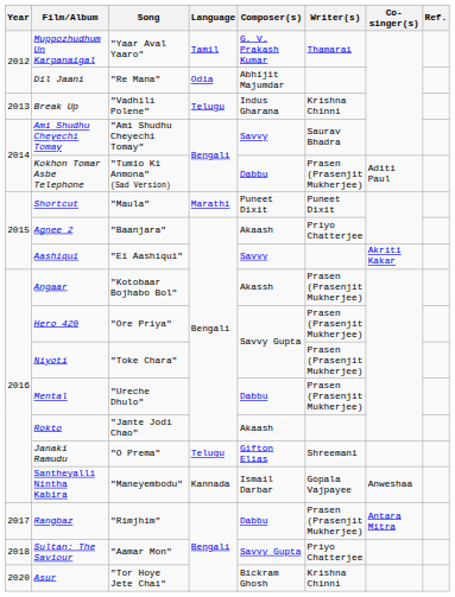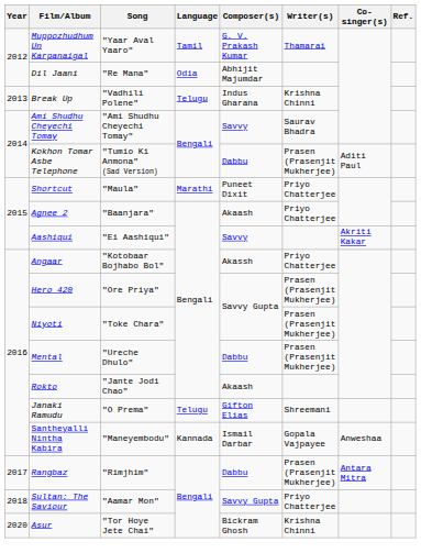 <table class="wikitable plainrowheaders" width="100%">
 <tr>
 <th width="5%">Year</th>
 <th width="20%">Film/Album</th>
 <th width=20%>Song</th>
 <th width=10%>Language</th>
 <th width=16%>Composer(s)</th>
 <th width=14%>Writer(s)</th>
 <th width=14%>Co-singer(s)</th>
 <th width=1%>Ref.</th>
 </tr>
 <tr>
 <td rowspan="2">2012</td>
 <td><em><a href='#'>Muppozhudhum Un Karpanaigal</a></em></td>
 <td>"Yaar Aval Yaaro"</td>
 <td><a href='#'>Tamil</a></td>
 <td><a href='#'>G. V. Prakash Kumar</a></td>
 <td><a href='#'>Thamarai</a></td>
 <td rowspan="4"></td>
 <td></td>
 </tr>
 <tr>
 <td><em>Dil Jaani</em></td>
 <td>"Re Mana"</td>
 <td><a href='#'>Odia</a></td>
 <td>Abhijit Majumdar</td>
 <td></td>
 <td></td>
 </tr>
 <tr>
 <td>2013</td>
 <td><em>Break Up</em></td>
 <td>"Vadhili Polene"</td>
 <td><a href='#'>Telugu</a></td>
 <td>Indus Gharana</td>
 <td>Krishna Chinni</td>
 <td></td>
 </tr>
 <tr>
 <td rowspan="2">2014</td>
 <td><em><a href='#'>Ami Shudhu Cheyechi Tomay</a></em></td>
 <td>"Ami Shudhu Cheyechi Tomay"</td>
 <td rowspan="2"><a href='#'>Bengali</a></td>
 <td><a href='#'>Savvy</a></td>
 <td>Saurav Bhadra</td>
 <td></td>
 </tr>
 <tr>
 <td><em>Kokhon Tomar Asbe Telephone</em></td>
 <td>"Tumio Ki Anmona"<br><small>(Sad Version)</small></td>
 <td><a href='#'>Dabbu</a></td>
 <td>Prasen (Prasenjit Mukherjee)</td>
 <td>Aditi Paul</td>
 <td></td>
 </tr>
 <tr>
 <td rowspan="3">2015</td>
 <td><em><a href='#'>Shortcut</a></em></td>
 <td>"Maula"</td>
 <td><a href='#'>Marathi</a></td>
 <td>Puneet Dixit</td>
-<td>Puneet Dixit</td>
+<td>Priyo Chatterjee</td>
 <td rowspan="2"></td>
 <td></td>
 </tr>
 <tr>
 <td><em><a href='#'>Agnee 2</a></em></td>
 <td>"Baanjara"</td>
 <td rowspan="7">Bengali</td>
 <td>Akaash</td>
 <td>Priyo Chatterjee</td>
 <td></td>
 </tr>
 <tr>
 <td><em><a href='#'>Aashiqui</a></em></td>
 <td>"Ei Aashiqui"</td>
 <td><a href='#'>Savvy</a></td>
 <td></td>
 <td><a href='#'>Akriti Kakar</a></td>
 <td></td>
 </tr>
 <tr>
 <td rowspan="7">2016</td>
 <td><em><a href='#'>Angaar</a></em></td>
 <td>"Kotobaar Bojhabo Bol"</td>
 <td>Akassh</td>
-<td>Prasen (Prasenjit Mukherjee)</td>
+<td>Priyo Chatterjee</td>
 <td rowspan="5"></td>
 <td></td>
 </tr>
 <tr>
 <td><em><a href='#'>Hero 420</a></em></td>
 <td>"Ore Priya"</td>
 <td rowspan="2">Savvy Gupta</td>
 <td>Prasen (Prasenjit Mukherjee)</td>
 <td></td>
 </tr>
 <tr>
 <td><em><a href='#'>Niyoti</a></em></td>
 <td>"Toke Chara"</td>
 <td>Prasen (Prasenjit Mukherjee)</td>
 <td></td>
 </tr>
 <tr>
 <td><em><a href='#'>Mental</a></em></td>
 <td>"Ureche Dhulo"</td>
 <td><a href='#'>Dabbu</a></td>
 <td>Prasen (Prasenjit Mukherjee)</td>
 <td></td>
 </tr>
 <tr>
 <td><em><a href='#'>Rokto</a></em></td>
 <td>"Jante Jodi Chao"</td>
 <td>Akaash</td>
 <td></td>
 <td></td>
 </tr>
 <tr>
 <td><em>Janaki Ramudu</em></td>
 <td>"O Prema"</td>
 <td><a href='#'>Telugu</a></td>
 <td><a href='#'>Gifton Elias</a></td>
 <td>Shreemani</td>
 <td></td>
 <td></td>
 </tr>
 <tr>
 <td><a href='#'>Santheyalli Nintha Kabira</a></td>
 <td>"Maneyembodu"</td>
 <td>Kannada</td>
 <td>Ismail Darbar</td>
 <td>Gopala Vajpayee</td>
 <td>Anweshaa</td>
 <td></td>
 </tr>
 <tr>
 <td>2017</td>
 <td><em><a href='#'>Rangbaz</a></em></td>
 <td>"Rimjhim"</td>
 <td rowspan="3"><a href='#'>Bengali</a></td>
 <td><a href='#'>Dabbu</a></td>
 <td>Prasen (Prasenjit Mukherjee)</td>
 <td><a href='#'>Antara Mitra</a></td>
 <td></td>
 </tr>
 <tr>
 <td>2018</td>
 <td><em><a href='#'>Sultan: The Saviour</a></em></td>
 <td>"Aamar Mon"</td>
 <td><a href='#'>Savvy Gupta</a></td>
 <td>Priyo Chatterjee</td>
 <td></td>
 <td></td>
 </tr>
 <tr>
 <td>2020</td>
 <td><em><a href='#'>Asur</a></em></td>
 <td>"Tor Hoye Jete Chai"</td>
 <td>Bickram Ghosh</td>
 <td>Krishna Chinni</td>
 <td></td>
 <td></td>
 </tr>
 </table>
